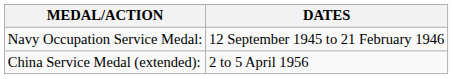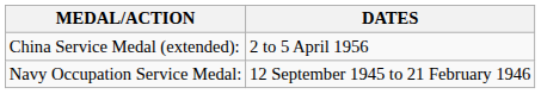 <table class="wikitable">
 <tr>
 <th>MEDAL/ACTION</th>
 <th>DATES</th>
 </tr>
 <tr>
+<td>China Service Medal (extended):</td>
+<td>2 to 5 April 1956</td>
+</tr>
+<tr>
 <td>Navy Occupation Service Medal:</td>
 <td>12 September 1945 to 21 February 1946</td>
 </tr>
-<tr>
-<td>China Service Medal (extended):</td>
-<td>2 to 5 April 1956</td>
-</tr>
 </table>
